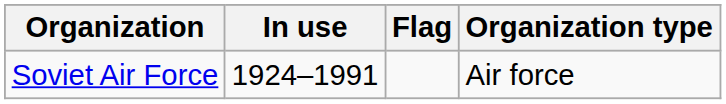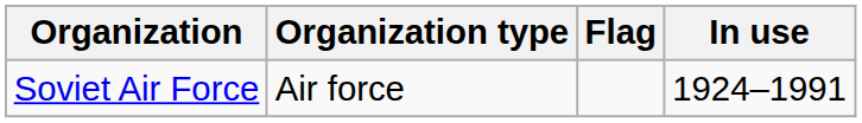 <table class="wikitable">
 <tr>
 <th>Organization</th>
+<th>Organization type</th>
+<th>Flag</th>
 <th>In use</th>
-<th>Flag</th>
-<th>Organization type</th>
 </tr>
 <tr>
 <td><a href='#'>Soviet Air Force</a></td>
+<td>Air force</td>
+<td></td>
 <td>1924–1991</td>
-<td></td>
-<td>Air force</td>
 </tr>
 </table>
